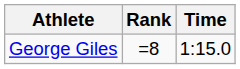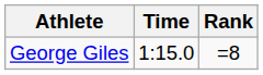 <table class=wikitable style="font-size:90%;">
 <tr>
 <th>Athlete</th>
+<th>Time</th>
 <th>Rank</th>
-<th>Time</th>
 </tr>
 <tr align=center>
 <td align=left><a href='#'>George Giles</a></td>
+<td>1:15.0</td>
 <td>=8</td>
-<td>1:15.0</td>
 </tr>
 </table>
